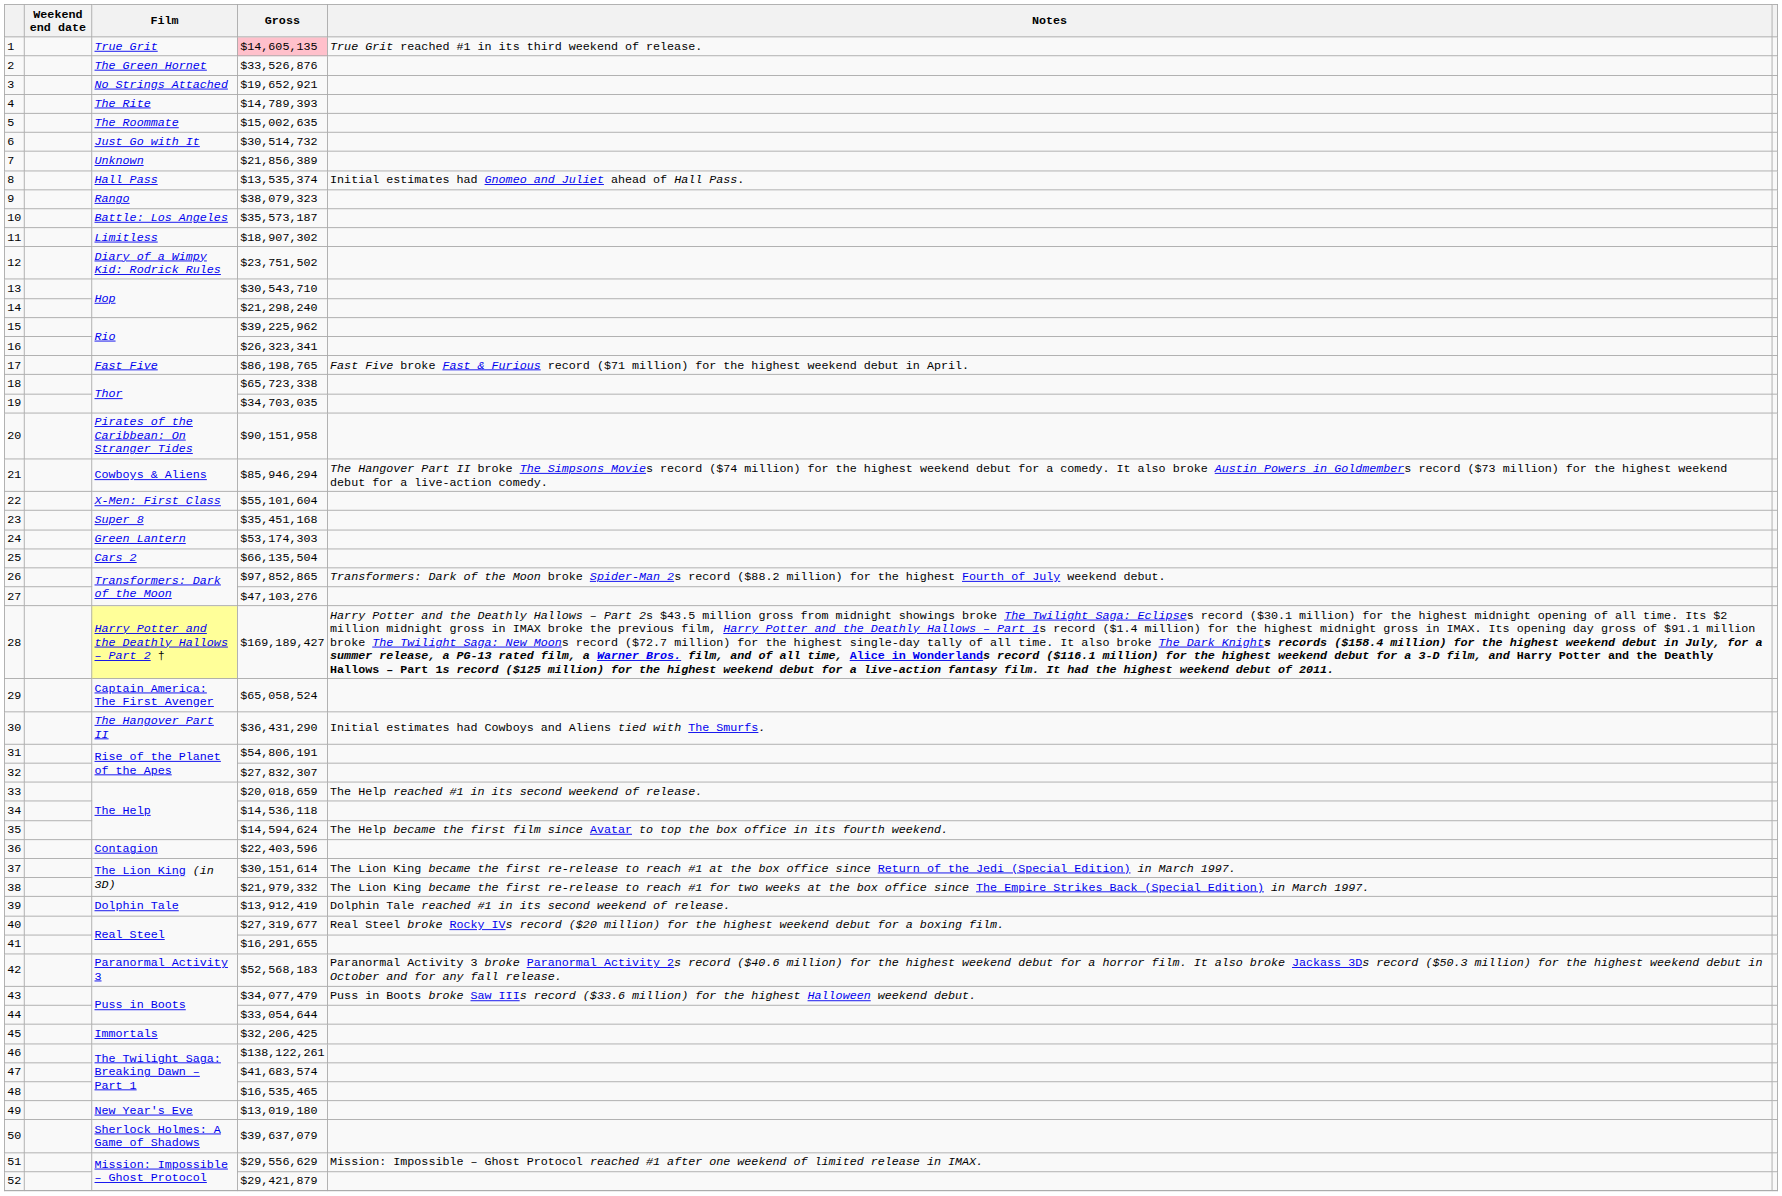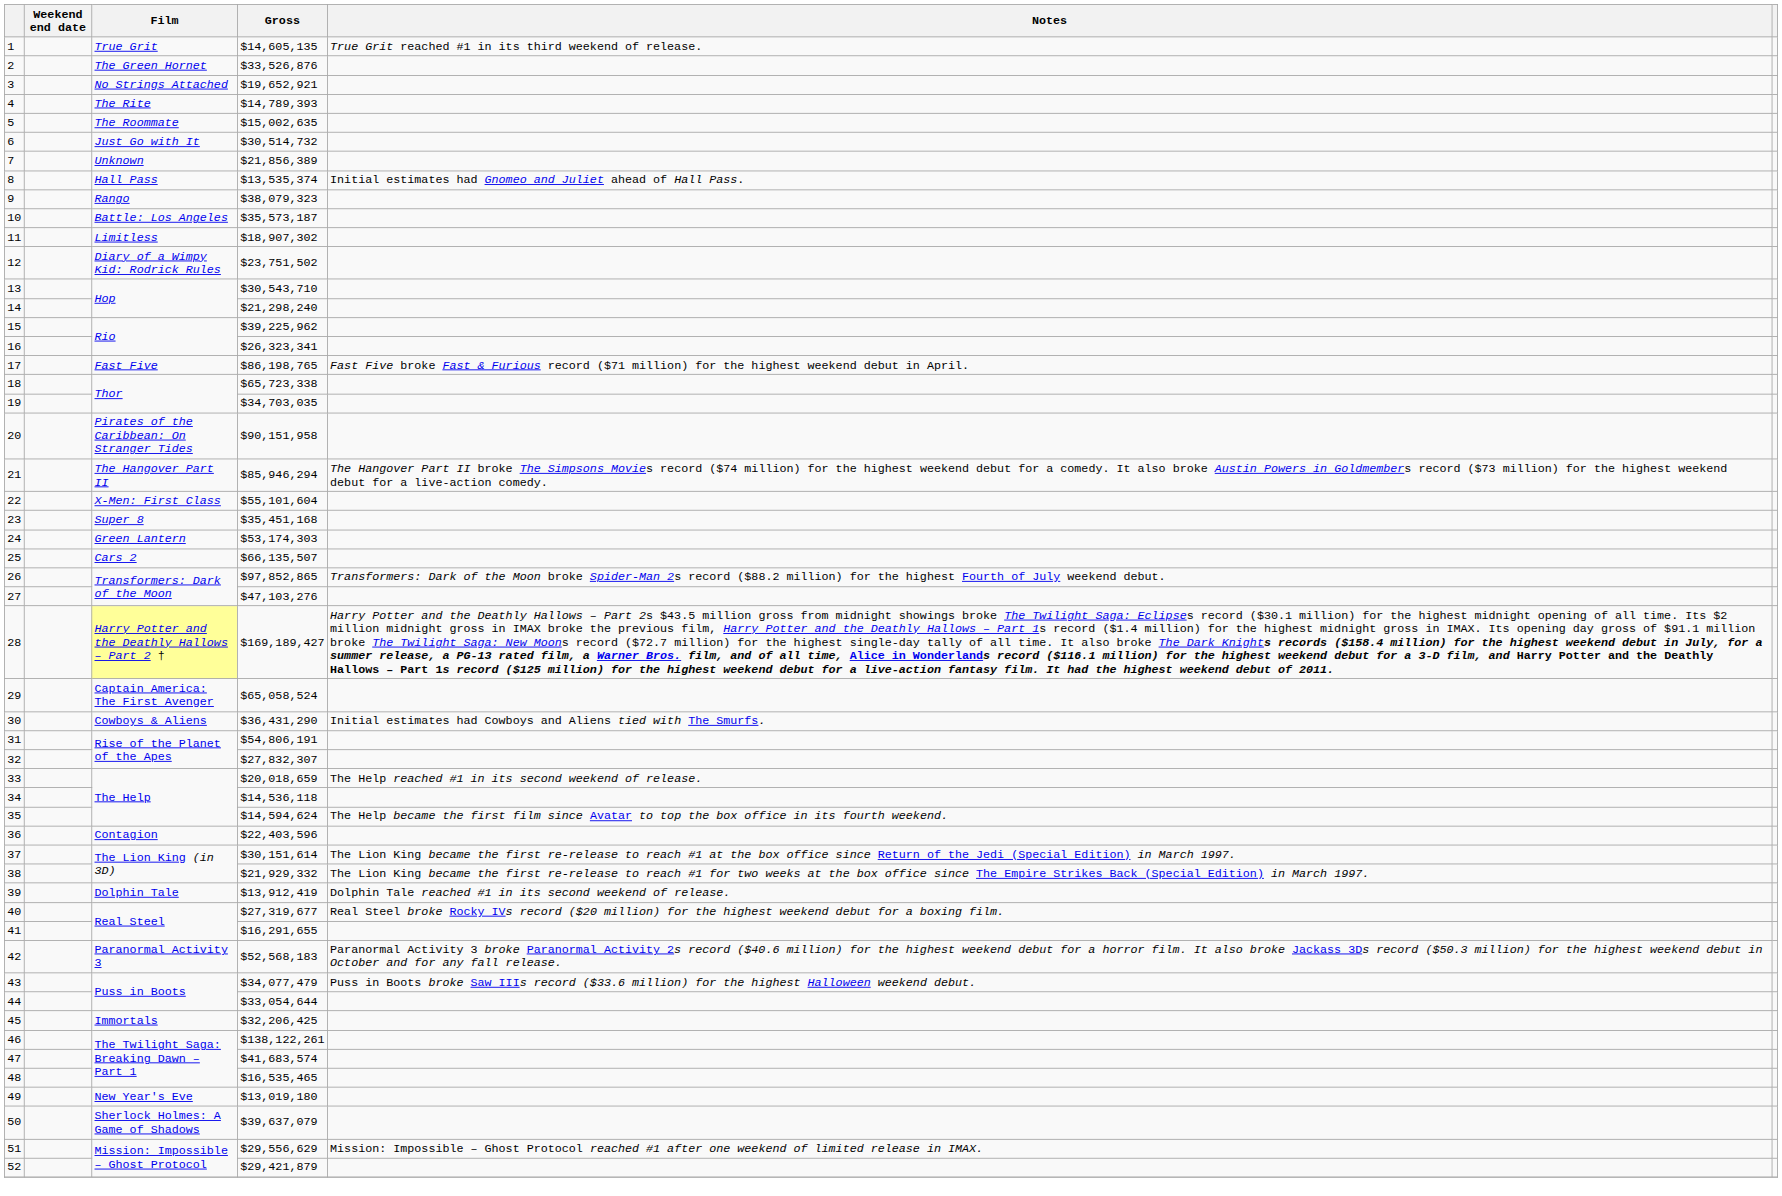 <table class="wikitable sortable">
 <tr>
 <th></th>
 <th>Weekend end date</th>
 <th>Film</th>
 <th>Gross</th>
 <th>Notes</th>
 <th class="unsortable"></th>
 </tr>
 <tr>
 <td>1</td>
 <td></td>
 <td><em><a href='#'>True Grit</a></em></td>
-<td style="background: pink;">$14,605,135</td>
+<td>$14,605,135</td>
 <td><em>True Grit</em> reached #1 in its third weekend of release.</td>
 <td></td>
 </tr>
 <tr>
 <td>2</td>
 <td></td>
 <td><em><a href='#'>The Green Hornet</a></em></td>
 <td>$33,526,876</td>
 <td></td>
 <td></td>
 </tr>
 <tr>
 <td>3</td>
 <td></td>
 <td><em><a href='#'>No Strings Attached</a></em></td>
 <td>$19,652,921</td>
 <td></td>
 <td></td>
 </tr>
 <tr>
 <td>4</td>
 <td></td>
 <td><em><a href='#'>The Rite</a></em></td>
 <td>$14,789,393</td>
 <td></td>
 <td></td>
 </tr>
 <tr>
 <td>5</td>
 <td></td>
 <td><em><a href='#'>The Roommate</a></em></td>
 <td>$15,002,635</td>
 <td></td>
 <td></td>
 </tr>
 <tr>
 <td>6</td>
 <td></td>
 <td><em><a href='#'>Just Go with It</a></em></td>
 <td>$30,514,732</td>
 <td></td>
 <td></td>
 </tr>
 <tr>
 <td>7</td>
 <td></td>
 <td><em><a href='#'>Unknown</a></em></td>
 <td>$21,856,389</td>
 <td></td>
 <td></td>
 </tr>
 <tr>
 <td>8</td>
 <td></td>
 <td><em><a href='#'>Hall Pass</a></em></td>
 <td>$13,535,374</td>
 <td>Initial estimates had <em><a href='#'>Gnomeo and Juliet</a></em> ahead of <em>Hall Pass</em>.</td>
 <td></td>
 </tr>
 <tr>
 <td>9</td>
 <td></td>
 <td><em><a href='#'>Rango</a></em></td>
 <td>$38,079,323</td>
 <td></td>
 <td></td>
 </tr>
 <tr>
 <td>10</td>
 <td></td>
 <td><em><a href='#'>Battle: Los Angeles</a></em></td>
 <td>$35,573,187</td>
 <td></td>
 <td></td>
 </tr>
 <tr>
 <td>11</td>
 <td></td>
 <td><em><a href='#'>Limitless</a></em></td>
 <td>$18,907,302</td>
 <td></td>
 <td></td>
 </tr>
 <tr>
 <td>12</td>
 <td></td>
 <td><em><a href='#'>Diary of a Wimpy Kid: Rodrick Rules</a></em></td>
 <td>$23,751,502</td>
 <td></td>
 <td></td>
 </tr>
 <tr>
 <td>13</td>
 <td></td>
 <td rowspan="2"><em><a href='#'>Hop</a></em></td>
 <td>$30,543,710</td>
 <td></td>
 <td></td>
 </tr>
 <tr>
 <td>14</td>
 <td></td>
 <td>$21,298,240</td>
 <td></td>
 <td></td>
 </tr>
 <tr>
 <td>15</td>
 <td></td>
 <td rowspan="2"><em><a href='#'>Rio</a></em></td>
 <td>$39,225,962</td>
 <td></td>
 <td></td>
 </tr>
 <tr>
 <td>16</td>
 <td></td>
 <td>$26,323,341</td>
 <td></td>
 <td></td>
 </tr>
 <tr>
 <td>17</td>
 <td></td>
 <td><em><a href='#'>Fast Five</a></em></td>
 <td>$86,198,765</td>
 <td><em>Fast Five</em> broke <em><a href='#'>Fast & Furious</a></em> record ($71 million) for the highest weekend debut in April.</td>
 <td></td>
 </tr>
 <tr>
 <td>18</td>
 <td></td>
 <td rowspan="2"><em><a href='#'>Thor</a></em></td>
 <td>$65,723,338</td>
 <td></td>
 <td></td>
 </tr>
 <tr>
 <td>19</td>
 <td></td>
 <td>$34,703,035</td>
 <td></td>
 <td></td>
 </tr>
 <tr>
 <td>20</td>
 <td></td>
 <td><em><a href='#'>Pirates of the Caribbean: On Stranger Tides</a></em></td>
 <td>$90,151,958</td>
 <td></td>
 <td></td>
 </tr>
 <tr>
 <td>21</td>
 <td></td>
-<td></em><a href='#'>Cowboys & Aliens</a><em></td>
+<td><em><a href='#'>The Hangover Part II</a></em></td>
 <td>$85,946,294</td>
 <td><em>The Hangover Part II</em> broke <em><a href='#'>The Simpsons Movie</a></em>s record ($74 million) for the highest weekend debut for a comedy. It also broke <em><a href='#'>Austin Powers in Goldmember</a></em>s record ($73 million) for the highest weekend debut for a live-action comedy.</td>
 <td></td>
 </tr>
 <tr>
 <td>22</td>
 <td></td>
 <td><em><a href='#'>X-Men: First Class</a></em></td>
 <td>$55,101,604</td>
 <td></td>
 <td></td>
 </tr>
 <tr>
 <td>23</td>
 <td></td>
 <td><em><a href='#'>Super 8</a></em></td>
 <td>$35,451,168</td>
 <td></td>
 <td></td>
 </tr>
 <tr>
 <td>24</td>
 <td></td>
 <td><em><a href='#'>Green Lantern</a></em></td>
 <td>$53,174,303</td>
 <td></td>
 <td></td>
 </tr>
 <tr>
 <td>25</td>
 <td></td>
 <td><em><a href='#'>Cars 2</a></em></td>
-<td>$66,135,504</td>
+<td>$66,135,507</td>
 <td></td>
 <td></td>
 </tr>
 <tr>
 <td>26</td>
 <td></td>
 <td rowspan="2"><em><a href='#'>Transformers: Dark of the Moon</a></em></td>
 <td>$97,852,865</td>
 <td><em>Transformers: Dark of the Moon</em> broke <em><a href='#'>Spider-Man 2</a></em>s record ($88.2 million) for the highest <a href='#'>Fourth of July</a> weekend debut.</td>
 <td></td>
 </tr>
 <tr>
 <td>27</td>
 <td></td>
 <td>$47,103,276</td>
 <td></td>
 <td></td>
 </tr>
 <tr>
 <td>28</td>
 <td></td>
 <td style="background-color:#FFFF99"><em><a href='#'>Harry Potter and the Deathly Hallows – Part 2</a></em> †</td>
 <td>$169,189,427</td>
 <td><em>Harry Potter and the Deathly Hallows – Part 2</em>s $43.5 million gross from midnight showings broke <em><a href='#'>The Twilight Saga: Eclipse</a></em>s record ($30.1 million) for the highest midnight opening of all time. Its $2 million midnight gross in IMAX broke the previous film, <em><a href='#'>Harry Potter and the Deathly Hallows – Part 1</a></em>s record ($1.4 million) for the highest midnight gross in IMAX. Its opening day gross of $91.1 million broke <em><a href='#'>The Twilight Saga: New Moon</a></em>s record ($72.7 million) for the highest single-day tally of all time. It also broke <em><a href='#'>The Dark Knight</a><strong>s records ($158.4 million) for the highest weekend debut in July, for a summer release, a PG-13 rated film, a <a href='#'>Warner Bros.</a> film, and of all time, </em><a href='#'>Alice in Wonderland</a><em>s record ($116.1 million) for the highest weekend debut for a 3-D film, and </em>Harry Potter and the Deathly Hallows – Part 1<em>s record ($125 million) for the highest weekend debut for a live-action fantasy film. It had the highest weekend debut of 2011.</td>
 <td></td>
 </tr>
 <tr>
 <td>29</td>
 <td></td>
 <td></em><a href='#'>Captain America: The First Avenger</a><em></td>
 <td>$65,058,524</td>
 <td></td>
 <td></td>
 </tr>
 <tr>
 <td>30</td>
 <td></td>
-<td><em><a href='#'>The Hangover Part II</a></em></td>
+<td></em><a href='#'>Cowboys & Aliens</a><em></td>
 <td>$36,431,290</td>
 <td>Initial estimates had </em>Cowboys and Aliens<em> tied with </em><a href='#'>The Smurfs</a><em>.</td>
 <td></td>
 </tr>
 <tr>
 <td>31</td>
 <td></td>
 <td rowspan="2"></em><a href='#'>Rise of the Planet of the Apes</a><em></td>
 <td>$54,806,191</td>
 <td></td>
 <td></td>
 </tr>
 <tr>
 <td>32</td>
 <td></td>
 <td>$27,832,307</td>
 <td></td>
 <td></td>
 </tr>
 <tr>
 <td>33</td>
 <td></td>
 <td rowspan="3"></em><a href='#'>The Help</a><em></td>
 <td>$20,018,659</td>
 <td></em>The Help<em> reached #1 in its second weekend of release.</td>
 <td></td>
 </tr>
 <tr>
 <td>34</td>
 <td></td>
 <td>$14,536,118</td>
 <td></td>
 <td></td>
 </tr>
 <tr>
 <td>35</td>
 <td></td>
 <td>$14,594,624</td>
 <td></em>The Help<em> became the first film since </em><a href='#'>Avatar</a><em> to top the box office in its fourth weekend.</td>
 <td></td>
 </tr>
 <tr>
 <td>36</td>
 <td></td>
 <td></em><a href='#'>Contagion</a><em></td>
 <td>$22,403,596</td>
 <td></td>
 <td></td>
 </tr>
 <tr>
 <td>37</td>
 <td></td>
 <td rowspan="2"></em><a href='#'>The Lion King</a><em> (in 3D)</td>
 <td>$30,151,614</td>
 <td></em>The Lion King<em> became the first re-release to reach #1 at the box office since </em><a href='#'>Return of the Jedi (Special Edition)</a><em> in March 1997.</td>
 <td></td>
 </tr>
 <tr>
 <td>38</td>
 <td></td>
-<td>$21,979,332</td>
+<td>$21,929,332</td>
 <td></em>The Lion King<em> became the first re-release to reach #1 for two weeks at the box office since </em><a href='#'>The Empire Strikes Back (Special Edition)</a><em> in March 1997.</td>
 <td></td>
 </tr>
 <tr>
 <td>39</td>
 <td></td>
 <td></em><a href='#'>Dolphin Tale</a><em></td>
 <td>$13,912,419</td>
 <td></em>Dolphin Tale<em> reached #1 in its second weekend of release.</td>
 <td></td>
 </tr>
 <tr>
 <td>40</td>
 <td></td>
 <td rowspan="2"></em><a href='#'>Real Steel</a><em></td>
 <td>$27,319,677</td>
 <td></em>Real Steel<em> broke </em><a href='#'>Rocky IV</a><em>s record ($20 million) for the highest weekend debut for a boxing film.</td>
 <td></td>
 </tr>
 <tr>
 <td>41</td>
 <td></td>
 <td>$16,291,655</td>
 <td></td>
 <td></td>
 </tr>
 <tr>
 <td>42</td>
 <td></td>
 <td></em><a href='#'>Paranormal Activity 3</a><em></td>
 <td>$52,568,183</td>
 <td></em>Paranormal Activity 3<em> broke </em><a href='#'>Paranormal Activity 2</a><em>s record ($40.6 million) for the highest weekend debut for a horror film. It also broke </em><a href='#'>Jackass 3D</a><em>s record ($50.3 million) for the highest weekend debut in October and for any fall release.</td>
 <td></td>
 </tr>
 <tr>
 <td>43</td>
 <td></td>
 <td rowspan="2"></em><a href='#'>Puss in Boots</a><em></td>
 <td>$34,077,479</td>
 <td></em>Puss in Boots<em> broke </em><a href='#'>Saw III</a><em>s record ($33.6 million) for the highest <a href='#'>Halloween</a> weekend debut.</td>
 <td></td>
 </tr>
 <tr>
 <td>44</td>
 <td></td>
 <td>$33,054,644</td>
 <td></td>
 <td></td>
 </tr>
 <tr>
 <td>45</td>
 <td></td>
 <td></em><a href='#'>Immortals</a><em></td>
 <td>$32,206,425</td>
 <td></td>
 <td></td>
 </tr>
 <tr>
 <td>46</td>
 <td></td>
 <td rowspan="3"></em><a href='#'>The Twilight Saga: Breaking Dawn – Part 1</a><em></td>
 <td>$138,122,261</td>
 <td></td>
 <td></td>
 </tr>
 <tr>
 <td>47</td>
 <td></td>
 <td>$41,683,574</td>
 <td></td>
 <td></td>
 </tr>
 <tr>
 <td>48</td>
 <td></td>
 <td>$16,535,465</td>
 <td></td>
 <td></td>
 </tr>
 <tr>
 <td>49</td>
 <td></td>
 <td></em><a href='#'>New Year's Eve</a><em></td>
 <td>$13,019,180</td>
 <td></td>
 <td></td>
 </tr>
 <tr>
 <td>50</td>
 <td></td>
 <td></em><a href='#'>Sherlock Holmes: A Game of Shadows</a><em></td>
 <td>$39,637,079</td>
 <td></td>
 <td></td>
 </tr>
 <tr>
 <td>51</td>
 <td></td>
 <td rowspan="2"></em><a href='#'>Mission: Impossible – Ghost Protocol</a><em></td>
 <td>$29,556,629</td>
 <td></em>Mission: Impossible – Ghost Protocol<em> reached #1 after one weekend of limited release in IMAX.</td>
 <td></td>
 </tr>
 <tr>
 <td>52</td>
 <td></td>
 <td>$29,421,879</td>
 <td></td>
 <td></td>
 </tr>
 <tr>
 </tr>
 </table>
